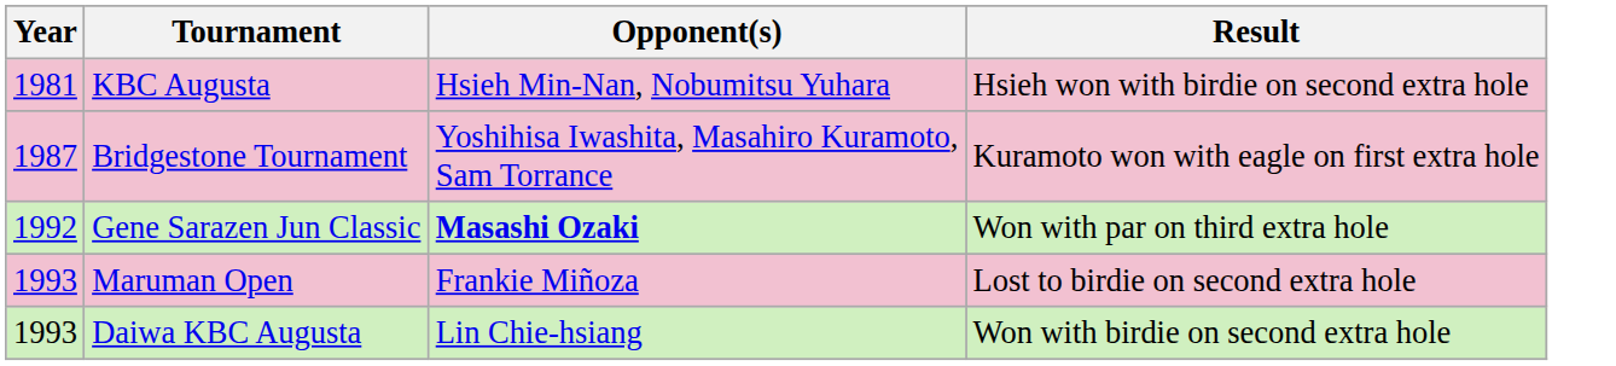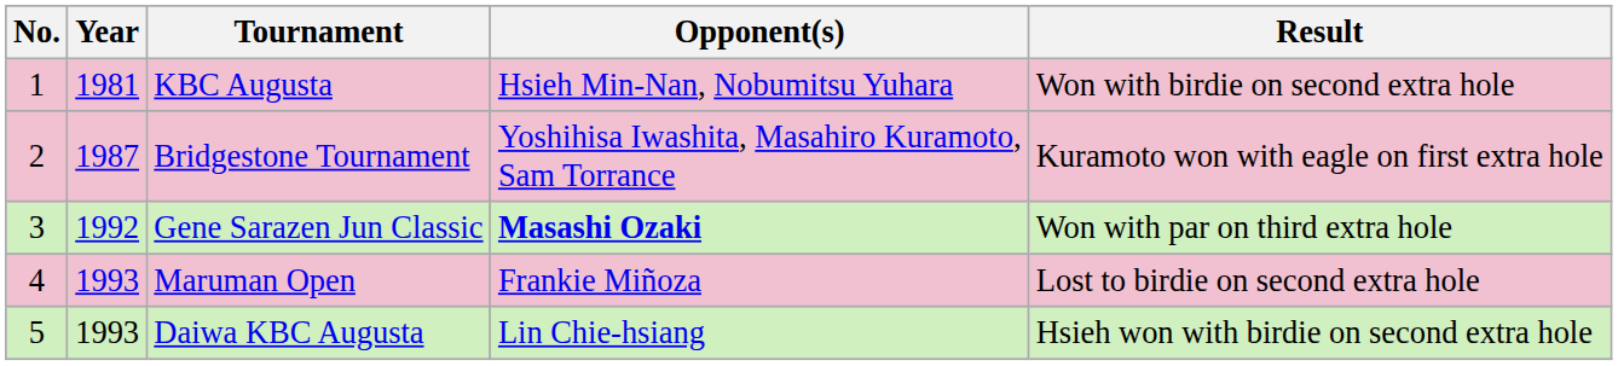 <table class="wikitable" style="font-size:95%;">
 <tr>
+<th>No.</th>
 <th>Year</th>
 <th>Tournament</th>
 <th>Opponent(s)</th>
 <th>Result</th>
 </tr>
 <tr style="background:#F2C1D1;">
+<td align=center>1</td>
 <td><a href='#'>1981</a></td>
 <td><a href='#'>KBC Augusta</a></td>
 <td> <a href='#'>Hsieh Min-Nan</a>,  <a href='#'>Nobumitsu Yuhara</a></td>
-<td>Hsieh won with birdie on second extra hole</td>
+<td>Won with birdie on second extra hole</td>
 </tr>
 <tr style="background:#F2C1D1;">
+<td align=center>2</td>
 <td><a href='#'>1987</a></td>
 <td><a href='#'>Bridgestone Tournament</a></td>
 <td> <a href='#'>Yoshihisa Iwashita</a>,  <a href='#'>Masahiro Kuramoto</a>,<br> <a href='#'>Sam Torrance</a></td>
 <td>Kuramoto won with eagle on first extra hole</td>
 </tr>
 <tr style="background:#D0F0C0;">
+<td align=center>3</td>
 <td><a href='#'>1992</a></td>
 <td><a href='#'>Gene Sarazen Jun Classic</a></td>
 <td><strong> <a href='#'>Masashi Ozaki</a></strong></td>
 <td>Won with par on third extra hole</td>
 </tr>
 <tr style="background:#F2C1D1;">
+<td align=center>4</td>
 <td><a href='#'>1993</a></td>
 <td><a href='#'>Maruman Open</a></td>
 <td> <a href='#'>Frankie Miñoza</a></td>
 <td>Lost to birdie on second extra hole</td>
 </tr>
 <tr style="background:#D0F0C0;">
+<td align=center>5</td>
 <td>1993</td>
 <td><a href='#'>Daiwa KBC Augusta</a></td>
 <td> <a href='#'>Lin Chie-hsiang</a></td>
-<td>Won with birdie on second extra hole</td>
+<td>Hsieh won with birdie on second extra hole</td>
 </tr>
 </table>
